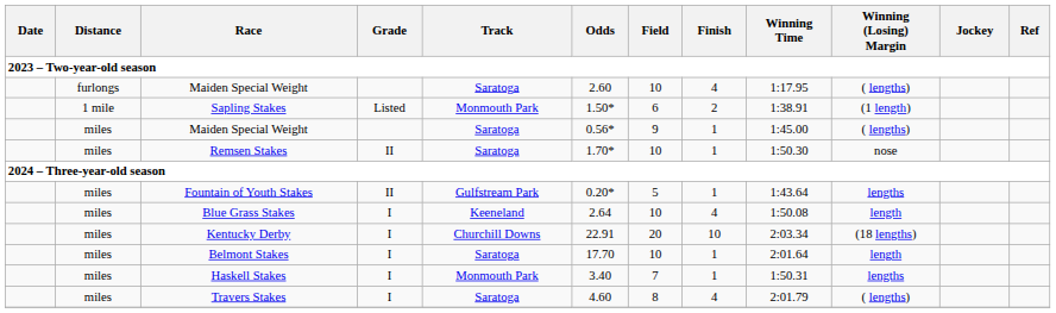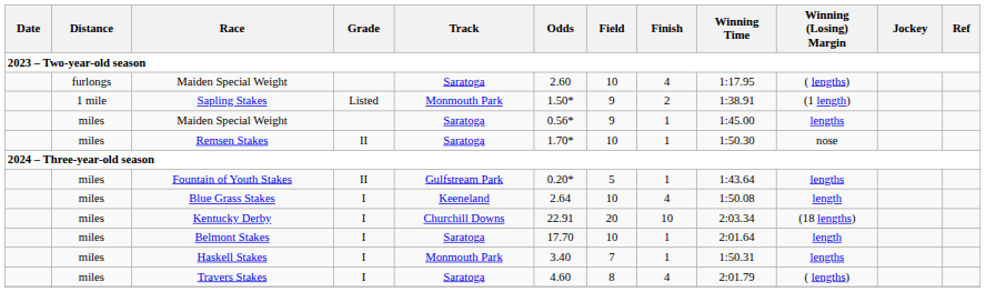 <table class = "wikitable sortable" style="text-align:center; width:94%; font-size:90%">
 <tr>
 <th scope="col">Date</th>
 <th scope="col">Distance</th>
 <th scope="col">Race</th>
 <th scope="col">Grade</th>
 <th scope="col">Track</th>
 <th scope="col">Odds</th>
 <th scope="col">Field</th>
 <th scope="col">Finish</th>
 <th scope="col">Winning<br>Time</th>
 <th scope="col">Winning<br>(Losing)<br>Margin</th>
 <th scope="col">Jockey</th>
 <th scope="col" class="unsortable">Ref</th>
 </tr>
 <tr style="background-color:white">
 <td align="left" colspan=12><strong>2023 – Two-year-old season</strong></td>
 </tr>
 <tr>
 <td></td>
 <td>  furlongs</td>
 <td>Maiden Special Weight</td>
 <td></td>
 <td><a href='#'>Saratoga</a></td>
 <td>2.60</td>
 <td>10</td>
 <td>4</td>
 <td>1:17.95</td>
 <td> ( <a href='#'>lengths</a>)</td>
 <td></td>
 <td></td>
 </tr>
 <tr>
 <td></td>
 <td> 1 mile</td>
 <td><a href='#'>Sapling Stakes</a></td>
 <td> Listed</td>
 <td><a href='#'>Monmouth Park</a></td>
 <td>1.50*</td>
-<td>6</td>
+<td>9</td>
 <td>2</td>
 <td>1:38.91</td>
 <td>  (1 <a href='#'>length</a>)</td>
 <td></td>
 <td></td>
 </tr>
 <tr>
 <td></td>
 <td>  miles</td>
 <td>Maiden Special Weight</td>
 <td></td>
 <td><a href='#'>Saratoga</a></td>
 <td>0.56*</td>
 <td>9</td>
 <td>1</td>
 <td>1:45.00</td>
-<td> ( <a href='#'>lengths</a>)</td>
+<td>  <a href='#'>lengths</a></td>
 <td></td>
 <td></td>
 </tr>
 <tr>
 <td></td>
 <td>  miles</td>
 <td><a href='#'>Remsen Stakes</a></td>
 <td>II</td>
 <td><a href='#'>Saratoga</a></td>
 <td>1.70*</td>
 <td>10</td>
 <td>1</td>
 <td>1:50.30</td>
 <td>  nose</td>
 <td></td>
 <td></td>
 </tr>
 <tr style="background-color:white">
 <td align="left" colspan=12><strong>2024 – Three-year-old season</strong></td>
 </tr>
 <tr>
 <td></td>
 <td>  miles</td>
 <td><a href='#'>Fountain of Youth Stakes</a></td>
 <td>II</td>
 <td><a href='#'>Gulfstream Park</a></td>
 <td>0.20*</td>
 <td>5</td>
 <td>1</td>
 <td>1:43.64</td>
 <td>    <a href='#'>lengths</a></td>
 <td></td>
 <td></td>
 </tr>
 <tr>
 <td></td>
 <td>  miles</td>
 <td><a href='#'>Blue Grass Stakes</a></td>
 <td>I</td>
 <td><a href='#'>Keeneland</a></td>
 <td>2.64</td>
 <td>10</td>
 <td>4</td>
 <td>1:50.08</td>
 <td>  <a href='#'>length</a></td>
 <td></td>
 <td></td>
 </tr>
 <tr>
 <td></td>
 <td>  miles</td>
 <td><a href='#'>Kentucky Derby</a></td>
 <td>I</td>
 <td><a href='#'>Churchill Downs</a></td>
 <td>22.91</td>
 <td>20</td>
 <td>10</td>
 <td>2:03.34</td>
 <td>  (18 <a href='#'>lengths</a>)</td>
 <td></td>
 <td></td>
 </tr>
 <tr>
 <td></td>
 <td>  miles</td>
 <td><a href='#'>Belmont Stakes</a></td>
 <td>I</td>
 <td><a href='#'>Saratoga</a></td>
 <td>17.70</td>
 <td>10</td>
 <td>1</td>
 <td>2:01.64</td>
 <td>  <a href='#'>length</a></td>
 <td></td>
 <td></td>
 </tr>
 <tr>
 <td></td>
 <td>  miles</td>
 <td><a href='#'>Haskell Stakes</a></td>
 <td>I</td>
 <td><a href='#'>Monmouth Park</a></td>
 <td>3.40</td>
 <td>7</td>
 <td>1</td>
 <td>1:50.31</td>
 <td>  <a href='#'>lengths</a></td>
 <td></td>
 <td></td>
 </tr>
 <tr>
 <td></td>
 <td>  miles</td>
 <td><a href='#'>Travers Stakes</a></td>
 <td>I</td>
 <td><a href='#'>Saratoga</a></td>
 <td>4.60</td>
 <td>8</td>
 <td>4</td>
 <td>2:01.79</td>
 <td>  ( <a href='#'>lengths</a>)</td>
 <td></td>
 <td></td>
 </tr>
 <tr>
 </tr>
 </table>
